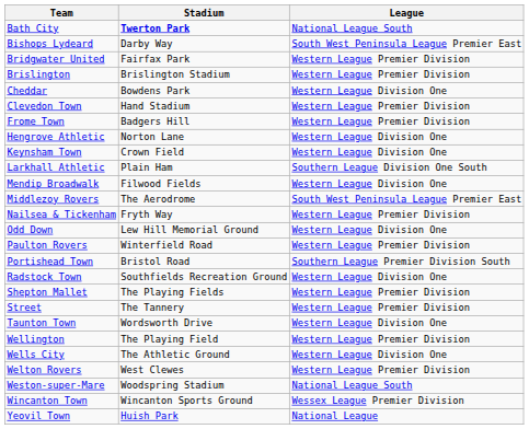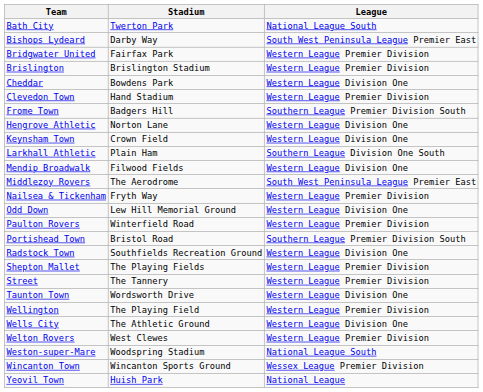 <table class=wikitable>
 <tr>
 <th>Team</th>
 <th>Stadium</th>
 <th>League</th>
 </tr>
 <tr>
 <td><a href='#'>Bath City</a></td>
-<td><strong><a href='#'>Twerton Park</a></strong></td>
+<td><a href='#'>Twerton Park</a></td>
 <td><a href='#'>National League South</a></td>
 </tr>
 <tr>
 <td><a href='#'>Bishops Lydeard</a></td>
 <td>Darby Way</td>
 <td><a href='#'>South West Peninsula League</a> Premier East</td>
 </tr>
 <tr>
 <td><a href='#'>Bridgwater United</a></td>
 <td>Fairfax Park</td>
 <td><a href='#'>Western League</a> Premier Division</td>
 </tr>
 <tr>
 <td><a href='#'>Brislington</a></td>
 <td>Brislington Stadium</td>
 <td><a href='#'>Western League</a> Premier Division</td>
 </tr>
 <tr>
 <td><a href='#'>Cheddar</a></td>
 <td>Bowdens Park</td>
 <td><a href='#'>Western League</a> Division One</td>
 </tr>
 <tr>
 <td><a href='#'>Clevedon Town</a></td>
 <td>Hand Stadium</td>
 <td><a href='#'>Western League</a> Premier Division</td>
 </tr>
 <tr>
 <td><a href='#'>Frome Town</a></td>
 <td>Badgers Hill</td>
-<td><a href='#'>Western League</a> Premier Division</td>
+<td><a href='#'>Southern League</a> Premier Division South</td>
 </tr>
 <tr>
 <td><a href='#'>Hengrove Athletic</a></td>
 <td>Norton Lane</td>
 <td><a href='#'>Western League</a> Division One</td>
 </tr>
 <tr>
 <td><a href='#'>Keynsham Town</a></td>
 <td>Crown Field</td>
 <td><a href='#'>Western League</a> Division One</td>
 </tr>
 <tr>
 <td><a href='#'>Larkhall Athletic</a></td>
 <td>Plain Ham</td>
 <td><a href='#'>Southern League</a> Division One South</td>
 </tr>
 <tr>
 <td><a href='#'>Mendip Broadwalk</a></td>
 <td>Filwood Fields</td>
 <td><a href='#'>Western League</a> Division One</td>
 </tr>
 <tr>
 <td><a href='#'>Middlezoy Rovers</a></td>
 <td>The Aerodrome</td>
 <td><a href='#'>South West Peninsula League</a> Premier East</td>
 </tr>
 <tr>
 <td><a href='#'>Nailsea & Tickenham</a></td>
 <td>Fryth Way</td>
 <td><a href='#'>Western League</a> Premier Division</td>
 </tr>
 <tr>
 <td><a href='#'>Odd Down</a></td>
 <td>Lew Hill Memorial Ground</td>
 <td><a href='#'>Western League</a> Division One</td>
 </tr>
 <tr>
 <td><a href='#'>Paulton Rovers</a></td>
 <td>Winterfield Road</td>
 <td><a href='#'>Western League</a> Premier Division</td>
 </tr>
 <tr>
 <td><a href='#'>Portishead Town</a></td>
 <td>Bristol Road</td>
 <td><a href='#'>Southern League</a> Premier Division South</td>
 </tr>
 <tr>
 <td><a href='#'>Radstock Town</a></td>
 <td>Southfields Recreation Ground</td>
 <td><a href='#'>Western League</a> Division One</td>
 </tr>
 <tr>
 <td><a href='#'>Shepton Mallet</a></td>
 <td>The Playing Fields</td>
 <td><a href='#'>Western League</a> Premier Division</td>
 </tr>
 <tr>
 <td><a href='#'>Street</a></td>
 <td>The Tannery</td>
 <td><a href='#'>Western League</a> Premier Division</td>
 </tr>
 <tr>
 <td><a href='#'>Taunton Town</a></td>
 <td>Wordsworth Drive</td>
 <td><a href='#'>Western League</a> Division One</td>
 </tr>
 <tr>
 <td><a href='#'>Wellington</a></td>
 <td>The Playing Field</td>
 <td><a href='#'>Western League</a> Premier Division</td>
 </tr>
 <tr>
 <td><a href='#'>Wells City</a></td>
 <td>The Athletic Ground</td>
 <td><a href='#'>Western League</a> Division One</td>
 </tr>
 <tr>
 <td><a href='#'>Welton Rovers</a></td>
 <td>West Clewes</td>
 <td><a href='#'>Western League</a> Premier Division</td>
 </tr>
 <tr>
 <td><a href='#'>Weston-super-Mare</a></td>
 <td>Woodspring Stadium</td>
 <td><a href='#'>National League South</a></td>
 </tr>
 <tr>
 <td><a href='#'>Wincanton Town</a></td>
 <td>Wincanton Sports Ground</td>
 <td><a href='#'>Wessex League</a> Premier Division</td>
 </tr>
 <tr>
 <td><a href='#'>Yeovil Town</a></td>
 <td><a href='#'>Huish Park</a></td>
 <td><a href='#'>National League</a></td>
 </tr>
 </table>
